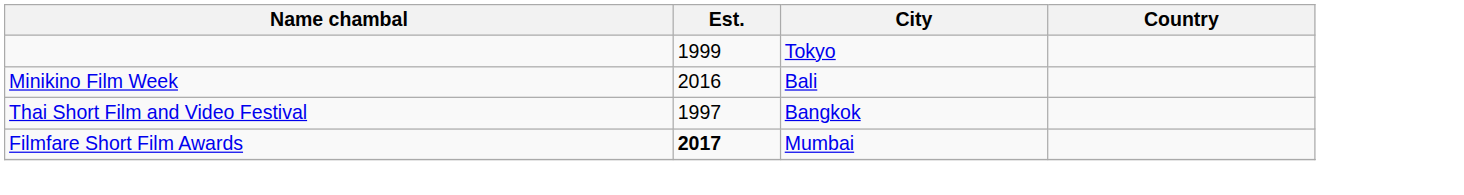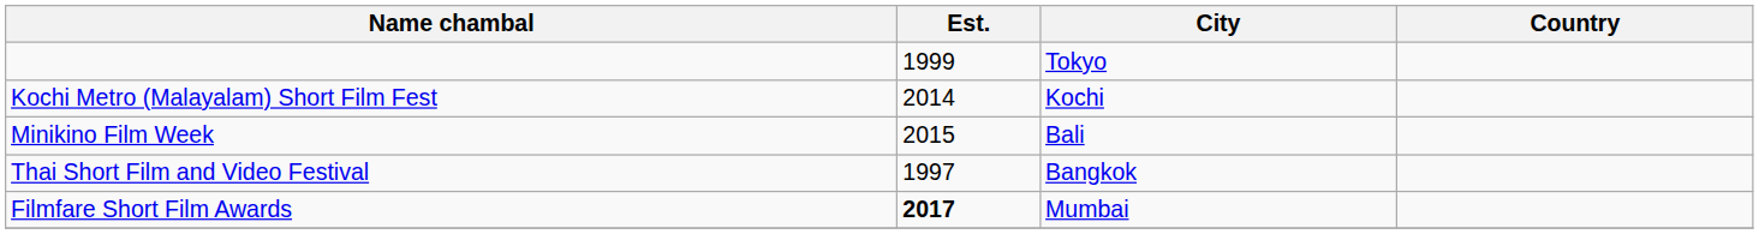 <table class="wikitable sortable">
 <tr>
 <th width="25%">Name chambal</th>
 <th width="4%">Est.</th>
 <th width="10%">City</th>
 <th width="10%">Country</th>
 </tr>
 <tr>
 <td></td>
 <td>1999</td>
 <td><a href='#'>Tokyo</a></td>
 <td></td>
 </tr>
 <tr>
+<td><a href='#'>Kochi Metro (Malayalam) Short Film Fest</a></td>
+<td>2014</td>
+<td><a href='#'>Kochi</a></td>
+<td></td>
+</tr>
+<tr>
 <td><a href='#'>Minikino Film Week</a></td>
-<td>2016</td>
+<td>2015</td>
 <td><a href='#'>Bali</a></td>
 <td></td>
 </tr>
 <tr>
 <td><a href='#'>Thai Short Film and Video Festival</a></td>
 <td>1997</td>
 <td><a href='#'>Bangkok</a></td>
 <td></td>
 </tr>
 <tr>
 <td><a href='#'>Filmfare Short Film Awards</a></td>
 <td><strong>2017</strong></td>
 <td><a href='#'>Mumbai</a></td>
 <td></td>
 </tr>
 <tr>
 </tr>
 </table>
